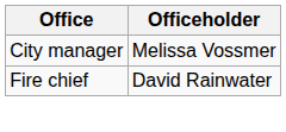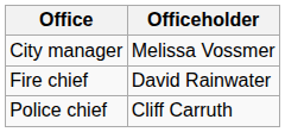 <table class="wikitable">
 <tr>
 <th>Office</th>
 <th>Officeholder</th>
 </tr>
 <tr>
 <td>City manager</td>
 <td>Melissa Vossmer</td>
 </tr>
 <tr>
 <td>Fire chief</td>
 <td>David Rainwater</td>
 </tr>
+<tr>
+<td>Police chief</td>
+<td>Cliff Carruth</td>
+</tr>
 </table>
